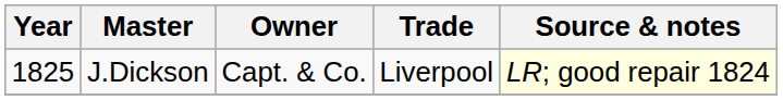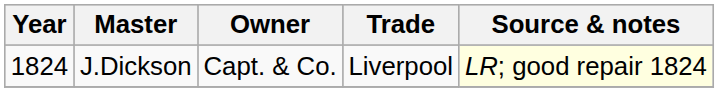 <table class="wikitable">
 <tr>
 <th>Year</th>
 <th>Master</th>
 <th>Owner</th>
 <th>Trade</th>
 <th>Source & notes</th>
 </tr>
 <tr>
-<td>1825</td>
+<td>1824</td>
 <td>J.Dickson</td>
 <td>Capt. & Co.</td>
 <td>Liverpool</td>
 <td style="background: lightyellow;"><em>LR</em>; good repair 1824</td>
 </tr>
 <tr>
 </tr>
 </table>
